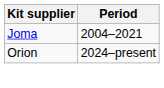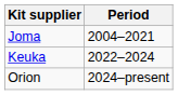 <table class="wikitable" style="text-align:left;">
 <tr>
 <th>Kit supplier</th>
 <th>Period</th>
 </tr>
 <tr>
 <td> <a href='#'>Joma</a></td>
 <td>2004–2021</td>
 </tr>
 <tr>
+<td> <a href='#'>Keuka</a></td>
+<td>2022–2024</td>
+</tr>
+<tr>
 <td> Orion</td>
 <td>2024–present</td>
 </tr>
 </table>
